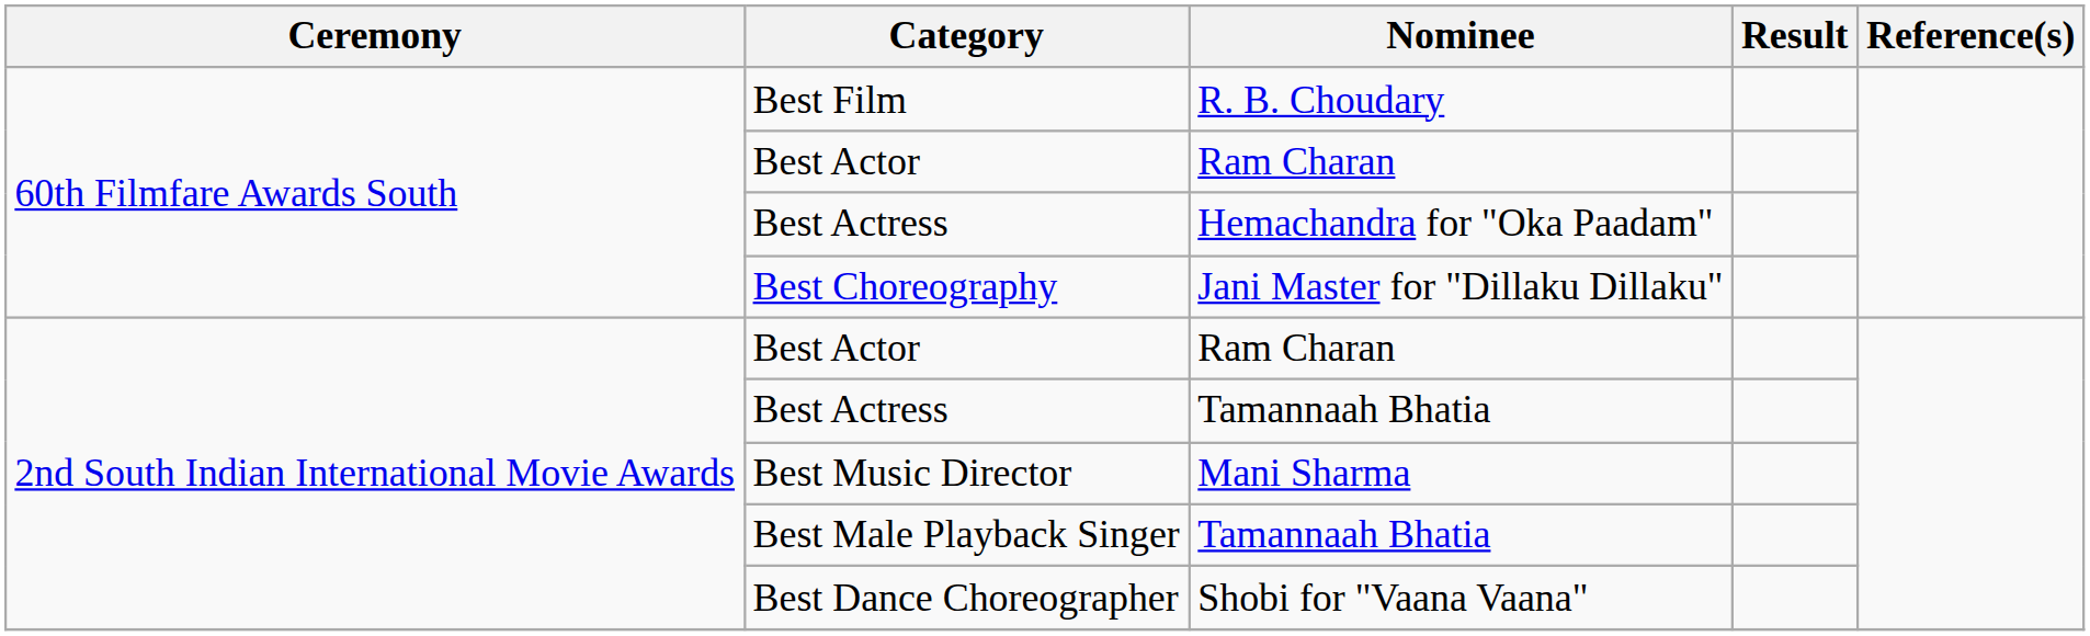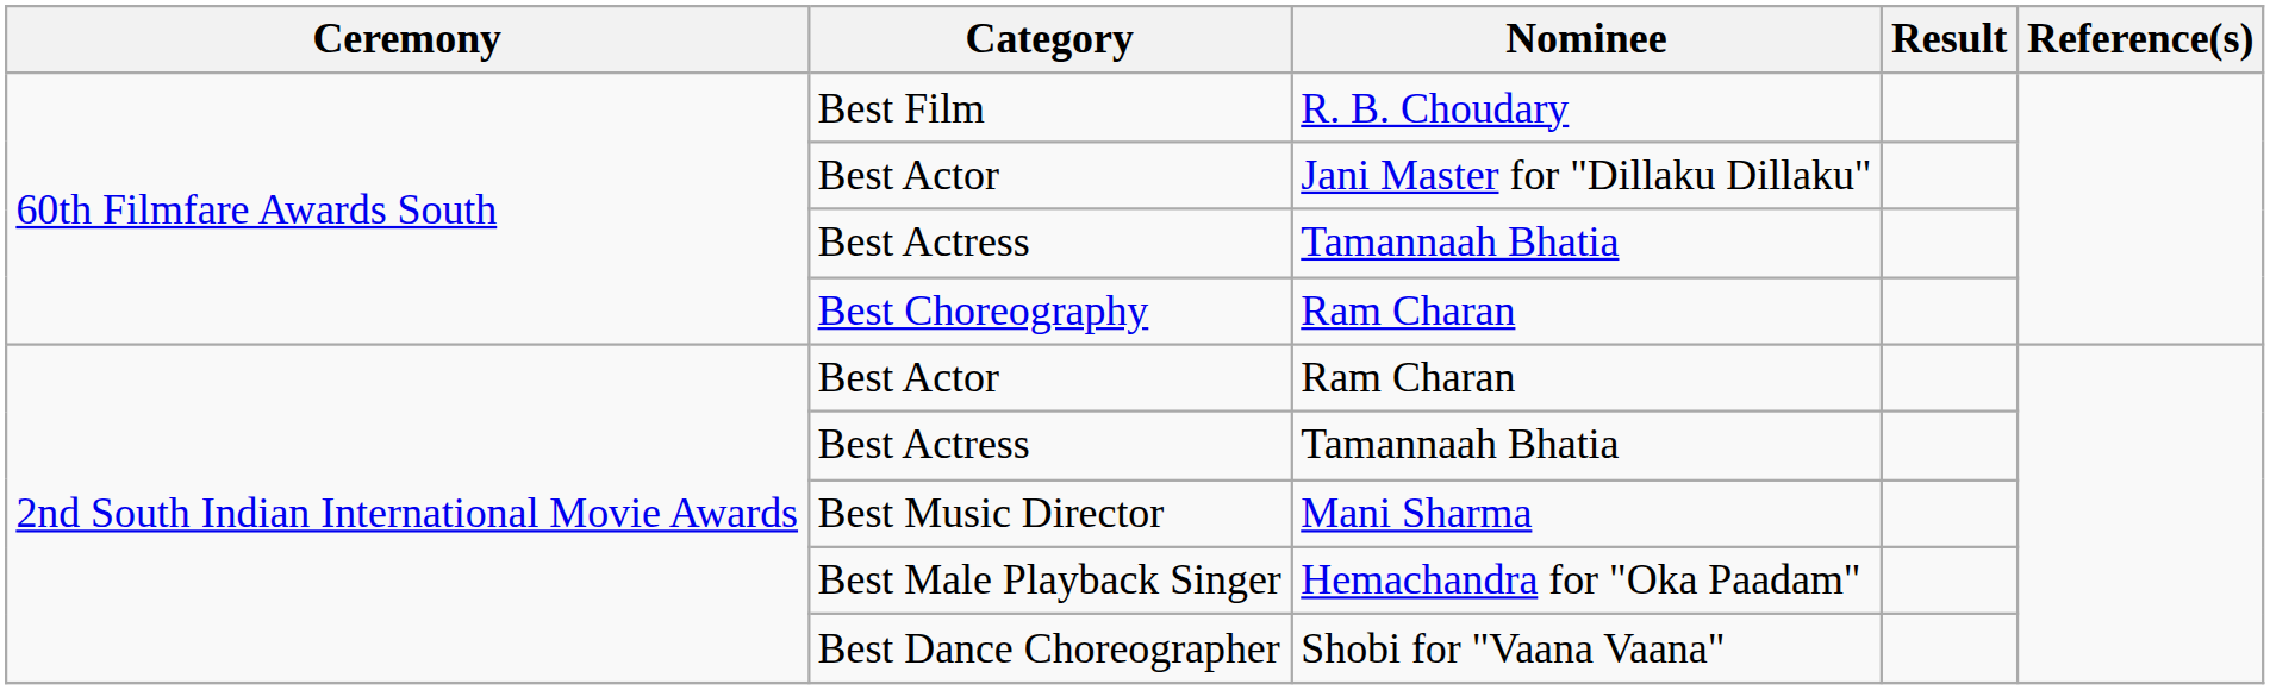 <table class="wikitable">
 <tr>
 <th>Ceremony</th>
 <th>Category</th>
 <th>Nominee</th>
 <th>Result</th>
 <th>Reference(s)</th>
 </tr>
 <tr>
 <td rowspan="4"><a href='#'>60th Filmfare Awards South</a></td>
 <td>Best Film</td>
 <td><a href='#'>R. B. Choudary</a></td>
 <td></td>
 <td rowspan="4"><br></td>
 </tr>
 <tr>
 <td>Best Actor</td>
-<td><a href='#'>Ram Charan</a></td>
+<td><a href='#'>Jani Master</a> for "Dillaku Dillaku"</td>
 <td></td>
 </tr>
 <tr>
 <td>Best Actress</td>
-<td><a href='#'>Hemachandra</a> for "Oka Paadam"</td>
+<td><a href='#'>Tamannaah Bhatia</a></td>
 <td></td>
 </tr>
 <tr>
 <td><a href='#'>Best Choreography</a></td>
-<td><a href='#'>Jani Master</a> for "Dillaku Dillaku"</td>
+<td><a href='#'>Ram Charan</a></td>
 <td></td>
 </tr>
 <tr>
 <td rowspan="5"><a href='#'>2nd South Indian International Movie Awards</a></td>
 <td>Best Actor</td>
 <td>Ram Charan</td>
 <td></td>
 <td rowspan="5"></td>
 </tr>
 <tr>
 <td>Best Actress</td>
 <td>Tamannaah Bhatia</td>
 <td></td>
 </tr>
 <tr>
 <td>Best Music Director</td>
 <td><a href='#'>Mani Sharma</a></td>
 <td></td>
 </tr>
 <tr>
 <td>Best Male Playback Singer</td>
-<td><a href='#'>Tamannaah Bhatia</a></td>
+<td><a href='#'>Hemachandra</a> for "Oka Paadam"</td>
 <td></td>
 </tr>
 <tr>
 <td>Best Dance Choreographer</td>
 <td>Shobi for "Vaana Vaana"</td>
 <td></td>
 </tr>
 <tr>
 </tr>
 </table>
